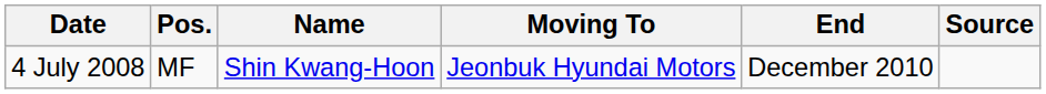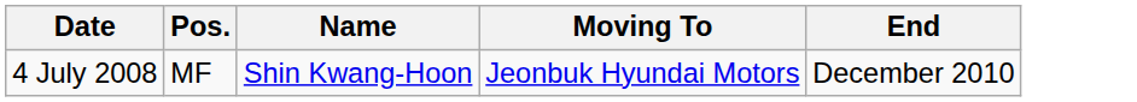 <table class="wikitable">
 <tr>
 <th>Date</th>
 <th>Pos.</th>
 <th>Name</th>
 <th>Moving To</th>
 <th>End</th>
-<th>Source</th>
 </tr>
 <tr>
 <td>4 July 2008</td>
 <td>MF</td>
 <td> <a href='#'>Shin Kwang-Hoon</a></td>
 <td> <a href='#'>Jeonbuk Hyundai Motors</a></td>
 <td>December 2010</td>
-<td> </td>
 </tr>
 </table>
